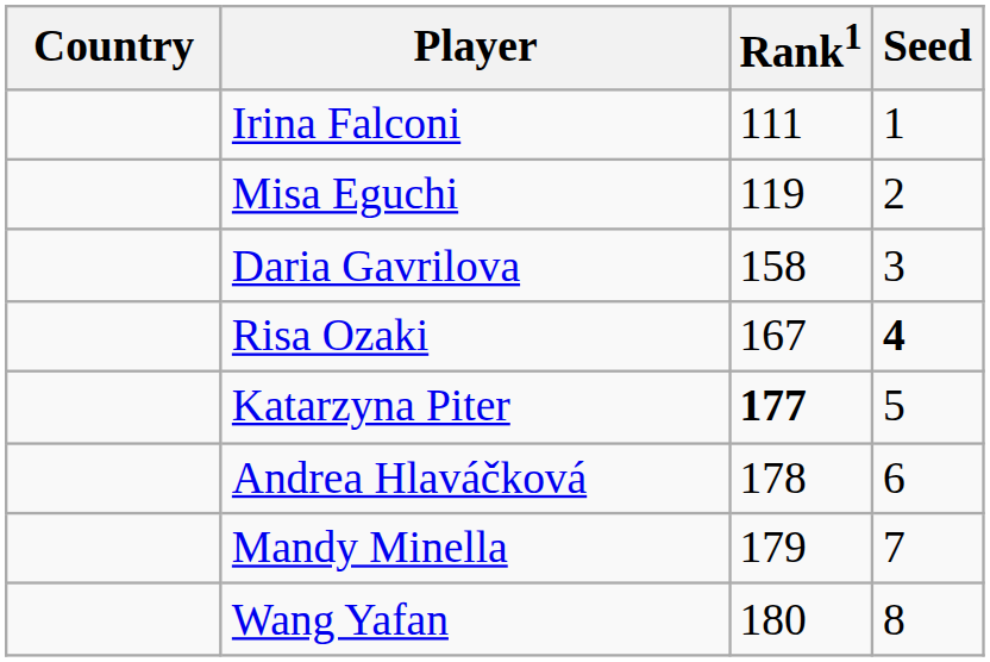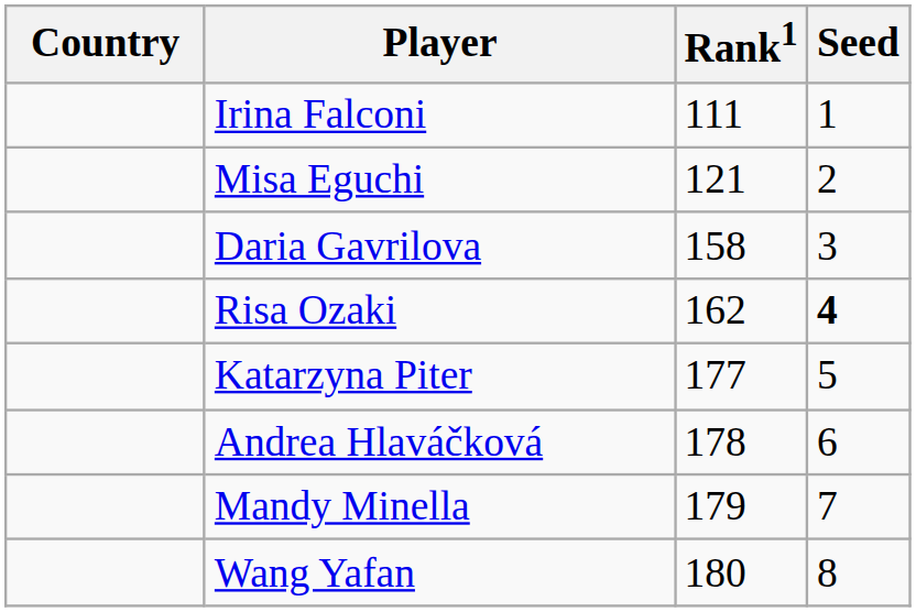 <table class="sortable wikitable">
 <tr>
 <th width="70">Country</th>
 <th width="175">Player</th>
 <th>Rank<sup>1</sup></th>
 <th>Seed</th>
 </tr>
 <tr>
 <td></td>
 <td><a href='#'>Irina Falconi</a></td>
 <td>111</td>
 <td>1</td>
 </tr>
 <tr>
 <td></td>
 <td><a href='#'>Misa Eguchi</a></td>
-<td>119</td>
+<td>121</td>
 <td>2</td>
 </tr>
 <tr>
 <td></td>
 <td><a href='#'>Daria Gavrilova</a></td>
 <td>158</td>
 <td>3</td>
 </tr>
 <tr>
 <td></td>
 <td><a href='#'>Risa Ozaki</a></td>
-<td>167</td>
+<td>162</td>
 <td><strong>4</strong></td>
 </tr>
 <tr>
 <td></td>
 <td><a href='#'>Katarzyna Piter</a></td>
-<td><strong>177</strong></td>
+<td>177</td>
 <td>5</td>
 </tr>
 <tr>
 <td></td>
 <td><a href='#'>Andrea Hlaváčková</a></td>
 <td>178</td>
 <td>6</td>
 </tr>
 <tr>
 <td></td>
 <td><a href='#'>Mandy Minella</a></td>
 <td>179</td>
 <td>7</td>
 </tr>
 <tr>
 <td></td>
 <td><a href='#'>Wang Yafan</a></td>
 <td>180</td>
 <td>8</td>
 </tr>
 </table>
